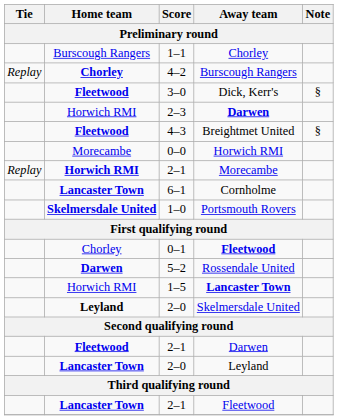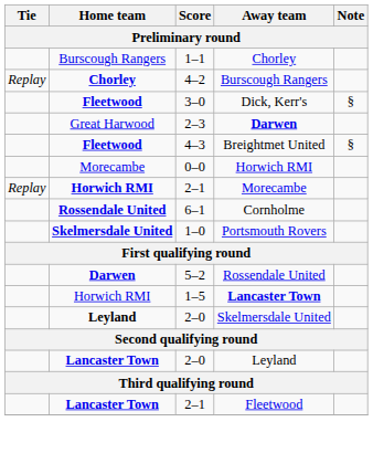 <table class="wikitable" style="text-align:center;">
 <tr>
 <th>Tie</th>
 <th>Home team</th>
 <th>Score</th>
 <th>Away team</th>
 <th>Note</th>
 </tr>
 <tr>
 <th colspan=5>Preliminary round</th>
 </tr>
 <tr>
 <td></td>
 <td><a href='#'>Burscough Rangers</a></td>
 <td>1–1</td>
 <td><a href='#'>Chorley</a></td>
 <td></td>
 </tr>
 <tr>
 <td><em>Replay</em></td>
 <td><strong><a href='#'>Chorley</a></strong></td>
 <td>4–2</td>
 <td><a href='#'>Burscough Rangers</a></td>
 <td></td>
 </tr>
 <tr>
 <td></td>
 <td><strong><a href='#'>Fleetwood</a></strong></td>
 <td>3–0</td>
 <td>Dick, Kerr's</td>
 <td>§</td>
 </tr>
 <tr>
 <td></td>
-<td><a href='#'>Horwich RMI</a></td>
+<td><a href='#'>Great Harwood</a></td>
 <td>2–3</td>
 <td><strong><a href='#'>Darwen</a></strong></td>
 <td></td>
 </tr>
 <tr>
 <td></td>
 <td><strong><a href='#'>Fleetwood</a></strong></td>
 <td>4–3</td>
 <td>Breightmet United</td>
 <td>§</td>
 </tr>
 <tr>
 <td></td>
 <td><a href='#'>Morecambe</a></td>
 <td>0–0</td>
 <td><a href='#'>Horwich RMI</a></td>
 <td></td>
 </tr>
 <tr>
 <td><em>Replay</em></td>
 <td><strong><a href='#'>Horwich RMI</a></strong></td>
 <td>2–1</td>
 <td><a href='#'>Morecambe</a></td>
 <td></td>
 </tr>
 <tr>
 <td></td>
-<td><strong><a href='#'>Lancaster Town</a></strong></td>
+<td><strong><a href='#'>Rossendale United</a></strong></td>
 <td>6–1</td>
 <td>Cornholme</td>
 <td></td>
 </tr>
 <tr>
 <td></td>
 <td><strong><a href='#'>Skelmersdale United</a></strong></td>
 <td>1–0</td>
 <td><a href='#'>Portsmouth Rovers</a></td>
 <td></td>
 </tr>
 <tr>
 <th colspan=5>First qualifying round</th>
-</tr>
-<tr>
-<td></td>
-<td><a href='#'>Chorley</a></td>
-<td>0–1</td>
-<td><strong><a href='#'>Fleetwood</a></strong></td>
-<td></td>
 </tr>
 <tr>
 <td></td>
 <td><strong><a href='#'>Darwen</a></strong></td>
 <td>5–2</td>
 <td><a href='#'>Rossendale United</a></td>
 <td></td>
 </tr>
 <tr>
 <td></td>
 <td><a href='#'>Horwich RMI</a></td>
 <td>1–5</td>
 <td><strong><a href='#'>Lancaster Town</a></strong></td>
 <td></td>
 </tr>
 <tr>
 <td></td>
 <td><strong>Leyland</strong></td>
 <td>2–0</td>
 <td><a href='#'>Skelmersdale United</a></td>
 <td></td>
 </tr>
 <tr>
 <th colspan=5>Second qualifying round</th>
 </tr>
 <tr>
 <td></td>
-<td><strong><a href='#'>Fleetwood</a></strong></td>
-<td>2–1</td>
-<td><a href='#'>Darwen</a></td>
-<td></td>
-</tr>
-<tr>
-<td></td>
 <td><strong><a href='#'>Lancaster Town</a></strong></td>
 <td>2–0</td>
 <td>Leyland</td>
 <td></td>
 </tr>
 <tr>
 <th colspan=5>Third qualifying round</th>
 </tr>
 <tr>
 <td></td>
 <td><strong><a href='#'>Lancaster Town</a></strong></td>
 <td>2–1</td>
 <td><a href='#'>Fleetwood</a></td>
 <td></td>
 </tr>
 <tr>
 </tr>
 </table>
